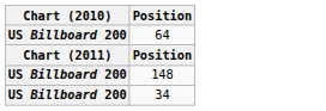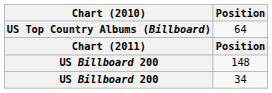 <table class="wikitable sortable plainrowheaders" style="text-align:center">
 <tr>
 <th scope="col">Chart (2010)</th>
 <th scope="col">Position</th>
 </tr>
 <tr>
-<th scope="row">US <em>Billboard</em> 200</th>
+<th scope="row">US Top Country Albums (<em>Billboard</em>)</th>
 <td>64</td>
 </tr>
 <tr>
 <th scope="col">Chart (2011)</th>
 <th scope="col">Position</th>
 </tr>
 <tr>
 <th scope="row">US <em>Billboard</em> 200</th>
 <td>148</td>
 </tr>
 <tr>
 <th scope="row">US <em>Billboard</em> 200</th>
 <td>34</td>
 </tr>
 </table>
